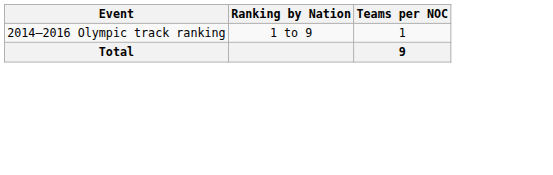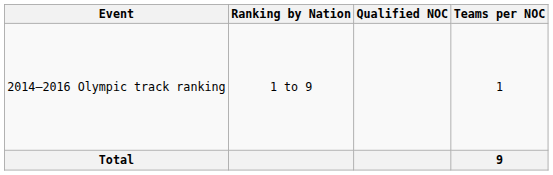 <table class="wikitable">
 <tr>
 <th>Event</th>
 <th>Ranking by Nation</th>
+<th>Qualified NOC</th>
 <th>Teams per NOC</th>
 </tr>
 <tr>
 <td>2014–2016 Olympic track ranking</td>
 <td style="text-align:center;">1 to 9</td>
+<td><br><br><br><br><br><br><br><br><br></td>
 <td align=center>1</td>
 </tr>
 <tr>
 <th>Total</th>
 <th></th>
+<th></th>
 <th>9</th>
 </tr>
 </table>
